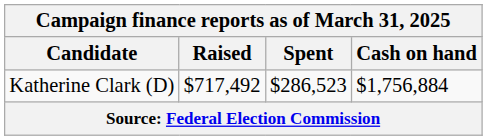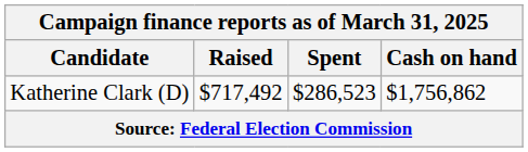 <table class="wikitable sortable">
 <tr>
 <th colspan=4>Campaign finance reports as of March 31, 2025</th>
 </tr>
 <tr style="text-align:center;">
 <th>Candidate</th>
 <th>Raised</th>
 <th>Spent</th>
 <th>Cash on hand</th>
 </tr>
 <tr>
 <td>Katherine Clark (D)</td>
 <td>$717,492</td>
 <td>$286,523</td>
-<td>$1,756,884</td>
+<td>$1,756,862</td>
 </tr>
 <tr>
 <th colspan="4"><small>Source: <a href='#'>Federal Election Commission</a></small></th>
 </tr>
 </table>
